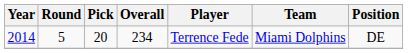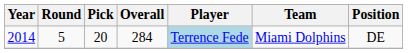 <table class="wikitable sortable" style="text-align: center;">
 <tr>
 <th>Year</th>
 <th>Round</th>
 <th>Pick</th>
 <th>Overall</th>
 <th>Player</th>
 <th>Team</th>
 <th>Position</th>
 </tr>
 <tr>
 <td><a href='#'>2014</a></td>
 <td>5</td>
 <td>20</td>
-<td>234</td>
-<td><a href='#'>Terrence Fede</a></td>
+<td>284</td>
+<td style="background: lightblue;"><a href='#'>Terrence Fede</a></td>
 <td><a href='#'>Miami Dolphins</a></td>
 <td>DE</td>
 </tr>
 <tr>
 </tr>
 </table>
